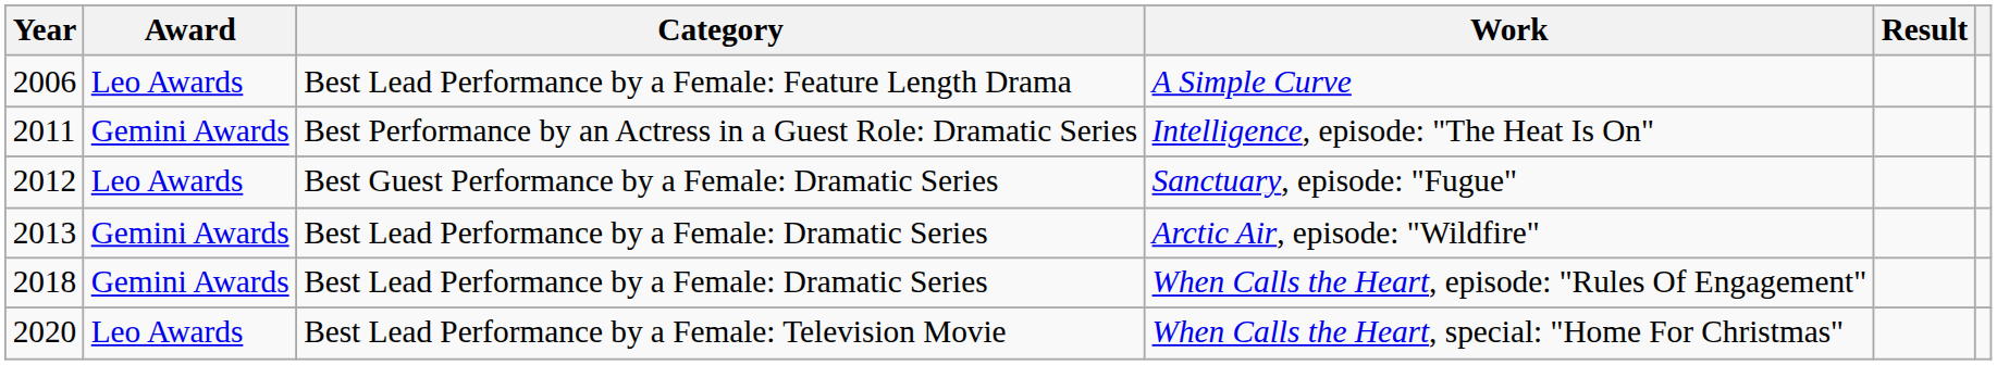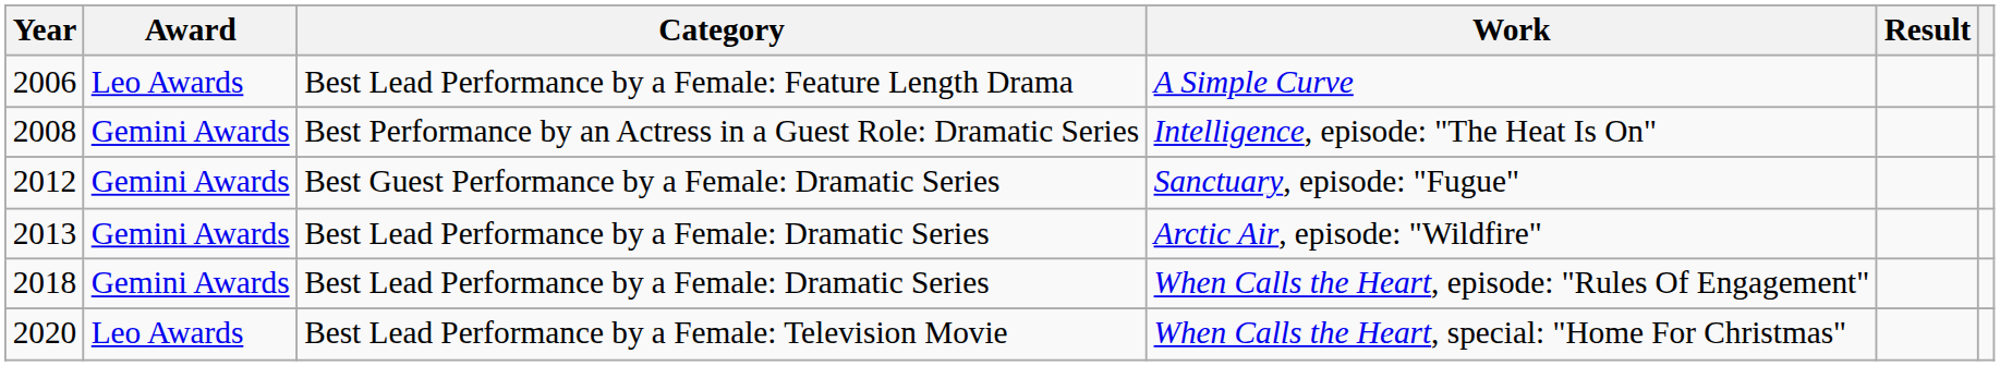 <table class="wikitable sortable">
 <tr>
 <th>Year</th>
 <th>Award</th>
 <th>Category</th>
 <th>Work</th>
 <th>Result</th>
 <th class="unsortable"></th>
 </tr>
 <tr>
 <td>2006</td>
 <td><a href='#'>Leo Awards</a></td>
 <td>Best Lead Performance by a Female: Feature Length Drama</td>
 <td><em><a href='#'>A Simple Curve</a></em></td>
 <td></td>
 <td style="text-align:center;"></td>
 </tr>
 <tr>
-<td>2011</td>
+<td>2008</td>
 <td><a href='#'>Gemini Awards</a></td>
 <td>Best Performance by an Actress in a Guest Role: Dramatic Series</td>
 <td><em><a href='#'>Intelligence</a></em>, episode: "The Heat Is On"</td>
 <td></td>
 <td style="text-align:center;"></td>
 </tr>
 <tr>
 <td>2012</td>
-<td><a href='#'>Leo Awards</a></td>
+<td><a href='#'>Gemini Awards</a></td>
 <td>Best Guest Performance by a Female: Dramatic Series</td>
 <td><em><a href='#'>Sanctuary</a></em>, episode: "Fugue"</td>
 <td></td>
 <td style="text-align:center;"></td>
 </tr>
 <tr>
 <td>2013</td>
 <td><a href='#'>Gemini Awards</a></td>
 <td>Best Lead Performance by a Female: Dramatic Series</td>
 <td><em><a href='#'>Arctic Air</a></em>, episode: "Wildfire"</td>
 <td></td>
 <td style="text-align:center;"></td>
 </tr>
 <tr>
 <td>2018</td>
 <td><a href='#'>Gemini Awards</a></td>
 <td>Best Lead Performance by a Female: Dramatic Series</td>
 <td><em><a href='#'>When Calls the Heart</a></em>, episode: "Rules Of Engagement"</td>
 <td></td>
 <td style="text-align:center;"></td>
 </tr>
 <tr>
 <td>2020</td>
 <td><a href='#'>Leo Awards</a></td>
 <td>Best Lead Performance by a Female: Television Movie</td>
 <td><em><a href='#'>When Calls the Heart</a></em>, special: "Home For Christmas"</td>
 <td></td>
 <td style="text-align:center;"></td>
 </tr>
 </table>
